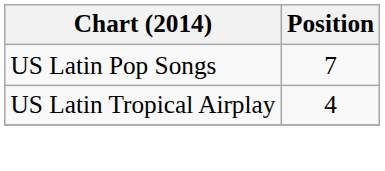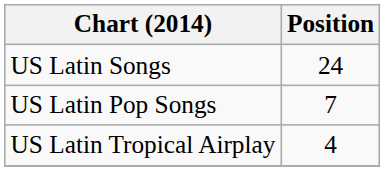 <table class="wikitable">
 <tr>
 <th scope="col">Chart (2014)</th>
 <th scope="col">Position</th>
+</tr>
+<tr>
+<td>US Latin Songs</td>
+<td style="text-align:center;">24</td>
 </tr>
 <tr>
 <td>US Latin Pop Songs</td>
 <td style="text-align:center;">7</td>
 </tr>
 <tr>
 <td>US Latin Tropical Airplay</td>
 <td style="text-align:center;">4</td>
 </tr>
 <tr>
 </tr>
 </table>
